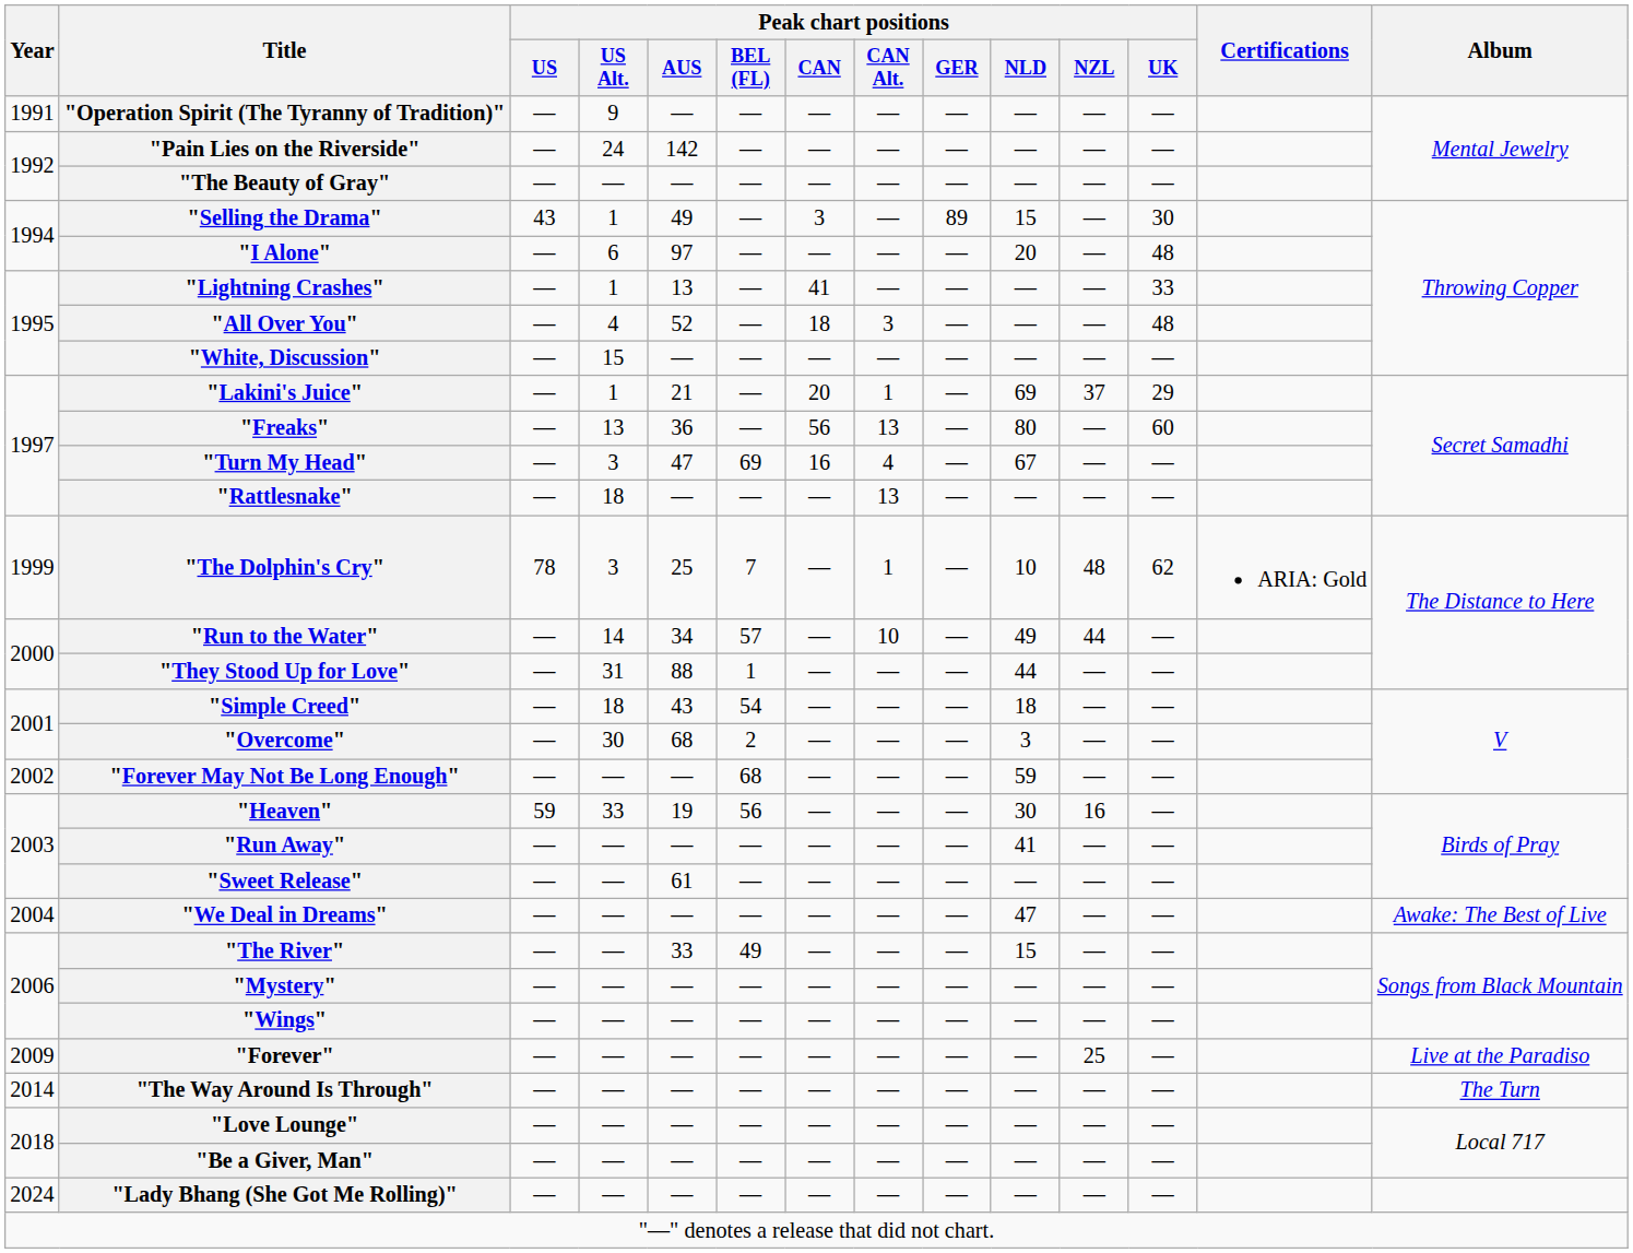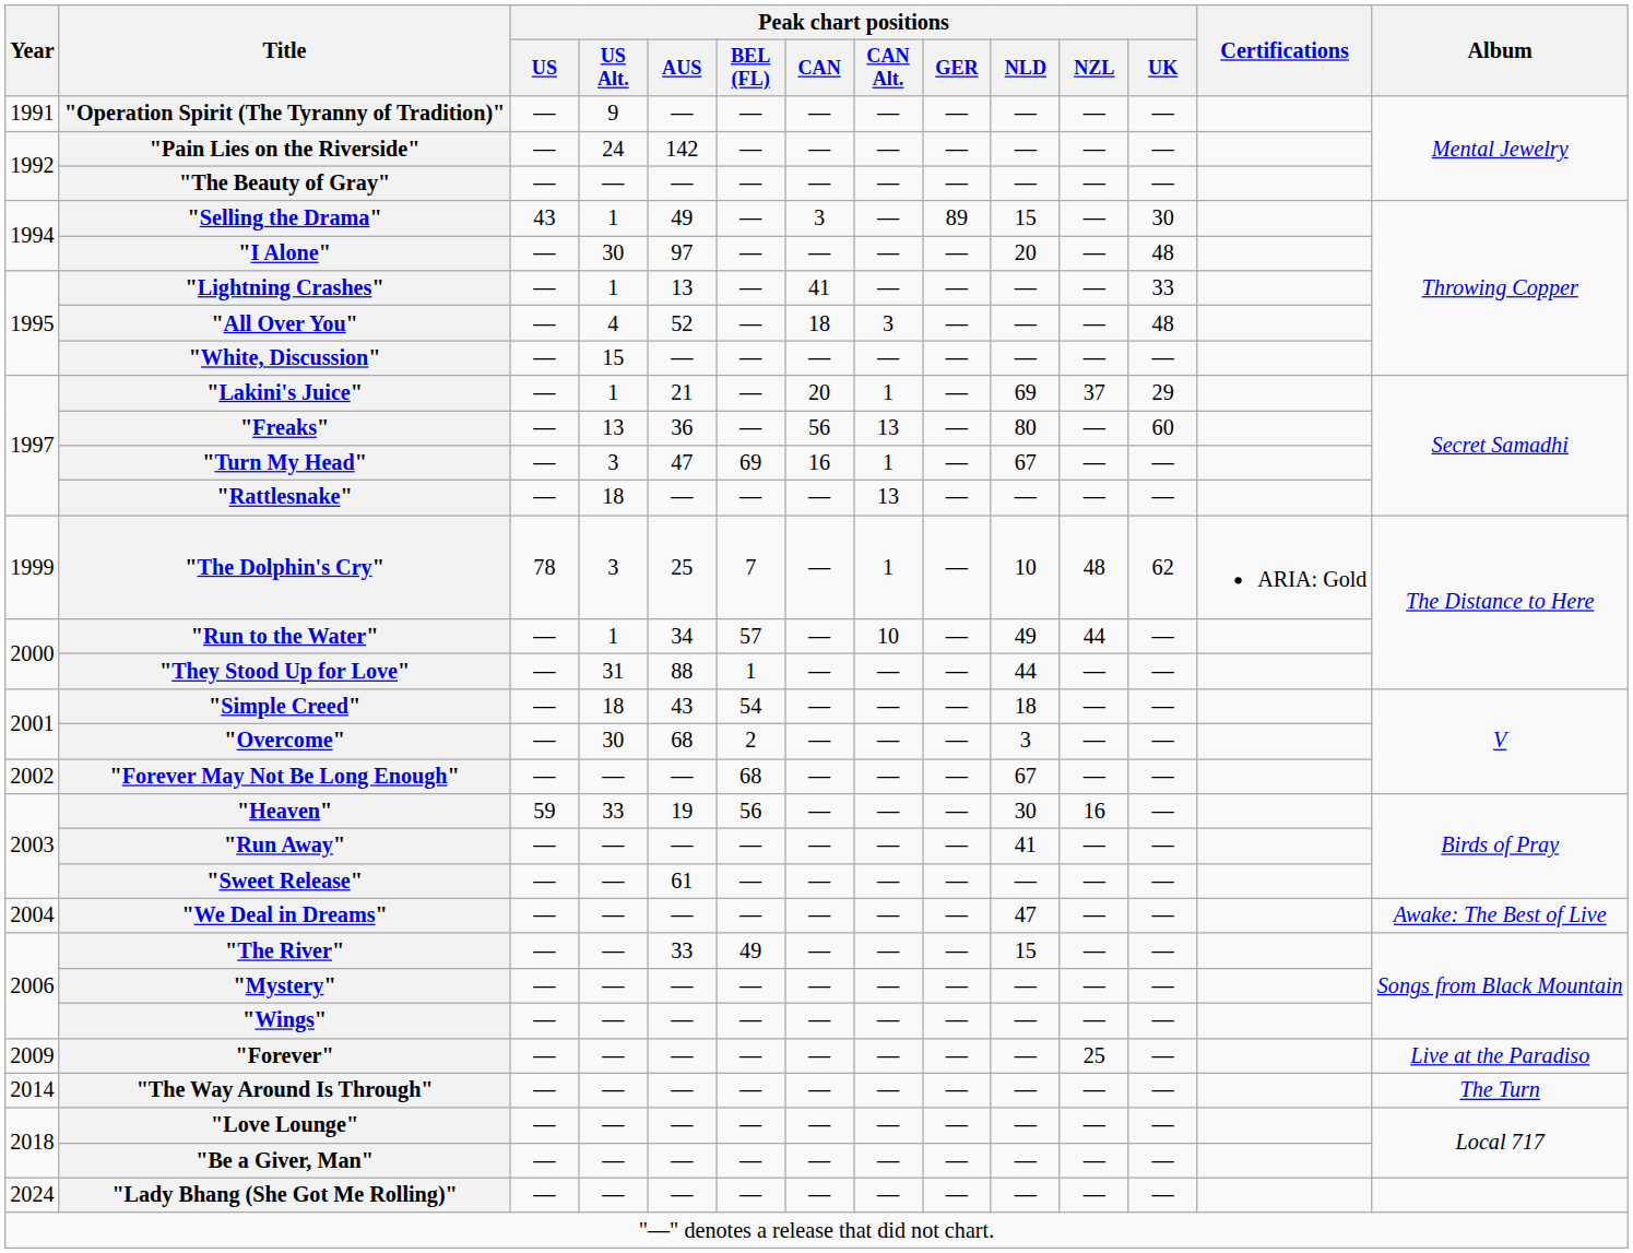 <table class="wikitable plainrowheaders">
 <tr>
 <th scope="col" rowspan="2">Year</th>
 <th scope="col" rowspan="2">Title</th>
 <th scope="col" colspan="10">Peak chart positions</th>
 <th scope="col" rowspan="2"><a href='#'>Certifications</a></th>
 <th scope="col" rowspan="2">Album</th>
 </tr>
 <tr>
 <th scope="col" style="width:3em;font-size:90%"><a href='#'>US</a><br></th>
 <th scope="col" style="width:3em;font-size:90%"><a href='#'>US Alt.</a><br></th>
 <th scope="col" style="width:3em;font-size:90%"><a href='#'>AUS</a><br></th>
 <th scope="col" style="width:3em;font-size:90%"><a href='#'>BEL<br>(FL)</a><br></th>
 <th scope="col" style="width:3em;font-size:90%"><a href='#'>CAN</a><br></th>
 <th scope="col" style="width:3em;font-size:90%"><a href='#'>CAN<br>Alt.</a><br></th>
 <th scope="col" style="width:3em;font-size:90%"><a href='#'>GER</a><br></th>
 <th scope="col" style="width:3em;font-size:90%"><a href='#'>NLD</a><br></th>
 <th scope="col" style="width:3em;font-size:90%"><a href='#'>NZL</a><br></th>
 <th scope="col" style="width:3em;font-size:90%"><a href='#'>UK</a><br></th>
 </tr>
 <tr>
 <td>1991</td>
 <th scope="row">"Operation Spirit (The Tyranny of Tradition)"</th>
 <td align="center">—</td>
 <td align="center">9</td>
 <td align="center">—</td>
 <td align="center">—</td>
 <td align="center">—</td>
 <td align="center">—</td>
 <td align="center">—</td>
 <td align="center">—</td>
 <td align="center">—</td>
 <td align="center">—</td>
 <td></td>
 <td align="center" rowspan="3"><em><a href='#'>Mental Jewelry</a></em></td>
 </tr>
 <tr>
 <td align="center" rowspan="2">1992</td>
 <th scope="row">"Pain Lies on the Riverside"</th>
 <td align="center">—</td>
 <td align="center">24</td>
 <td align="center">142</td>
 <td align="center">—</td>
 <td align="center">—</td>
 <td align="center">—</td>
 <td align="center">—</td>
 <td align="center">—</td>
 <td align="center">—</td>
 <td align="center">—</td>
 <td></td>
 </tr>
 <tr>
 <th scope="row">"The Beauty of Gray"</th>
 <td align="center">—</td>
 <td align="center">—</td>
 <td align="center">—</td>
 <td align="center">—</td>
 <td align="center">—</td>
 <td align="center">—</td>
 <td align="center">—</td>
 <td align="center">—</td>
 <td align="center">—</td>
 <td align="center">—</td>
 <td></td>
 </tr>
 <tr>
 <td align="center" rowspan="2">1994</td>
 <th scope="row">"<a href='#'>Selling the Drama</a>"</th>
 <td align="center">43</td>
 <td align="center">1</td>
 <td align="center">49</td>
 <td align="center">—</td>
 <td align="center">3</td>
 <td align="center">—</td>
 <td align="center">89</td>
 <td align="center">15</td>
 <td align="center">—</td>
 <td align="center">30</td>
 <td></td>
 <td align="center" rowspan="5"><em><a href='#'>Throwing Copper</a></em></td>
 </tr>
 <tr>
 <th scope="row">"<a href='#'>I Alone</a>"</th>
 <td align="center">—</td>
-<td align="center">6</td>
+<td align="center">30</td>
 <td align="center">97</td>
 <td align="center">—</td>
 <td align="center">—</td>
 <td align="center">—</td>
 <td align="center">—</td>
 <td align="center">20</td>
 <td align="center">—</td>
 <td align="center">48</td>
 <td></td>
 </tr>
 <tr>
 <td align="center" rowspan="3">1995</td>
 <th scope="row">"<a href='#'>Lightning Crashes</a>"</th>
 <td align="center">—</td>
 <td align="center">1</td>
 <td align="center">13</td>
 <td align="center">—</td>
 <td align="center">41</td>
 <td align="center">—</td>
 <td align="center">—</td>
 <td align="center">—</td>
 <td align="center">—</td>
 <td align="center">33</td>
 <td></td>
 </tr>
 <tr>
 <th scope="row">"<a href='#'>All Over You</a>"</th>
 <td align="center">—</td>
 <td align="center">4</td>
 <td align="center">52</td>
 <td align="center">—</td>
 <td align="center">18</td>
 <td align="center">3</td>
 <td align="center">—</td>
 <td align="center">—</td>
 <td align="center">—</td>
 <td align="center">48</td>
 <td></td>
 </tr>
 <tr>
 <th scope="row">"<a href='#'>White, Discussion</a>"</th>
 <td align="center">—</td>
 <td align="center">15</td>
 <td align="center">—</td>
 <td align="center">—</td>
 <td align="center">—</td>
 <td align="center">—</td>
 <td align="center">—</td>
 <td align="center">—</td>
 <td align="center">—</td>
 <td align="center">—</td>
 <td></td>
 </tr>
 <tr>
 <td rowspan="4">1997</td>
 <th scope="row">"<a href='#'>Lakini's Juice</a>"</th>
 <td align="center">—</td>
 <td align="center">1</td>
 <td align="center">21</td>
 <td align="center">—</td>
 <td align="center">20</td>
 <td align="center">1</td>
 <td align="center">—</td>
 <td align="center">69</td>
 <td align="center">37</td>
 <td align="center">29</td>
 <td></td>
 <td align="center" rowspan="4"><em><a href='#'>Secret Samadhi</a></em></td>
 </tr>
 <tr>
 <th scope="row">"<a href='#'>Freaks</a>"</th>
 <td align="center">—</td>
 <td align="center">13</td>
 <td align="center">36</td>
 <td align="center">—</td>
 <td align="center">56</td>
 <td align="center">13</td>
 <td align="center">—</td>
 <td align="center">80</td>
 <td align="center">—</td>
 <td align="center">60</td>
 <td></td>
 </tr>
 <tr>
 <th scope="row">"<a href='#'>Turn My Head</a>"</th>
 <td align="center">—</td>
 <td align="center">3</td>
 <td align="center">47</td>
 <td align="center">69</td>
 <td align="center">16</td>
-<td align="center">4</td>
+<td align="center">1</td>
 <td align="center">—</td>
 <td align="center">67</td>
 <td align="center">—</td>
 <td align="center">—</td>
 <td></td>
 </tr>
 <tr>
 <th scope="row">"<a href='#'>Rattlesnake</a>"</th>
 <td align="center">—</td>
 <td align="center">18</td>
 <td align="center">—</td>
 <td align="center">—</td>
 <td align="center">—</td>
 <td align="center">13</td>
 <td align="center">—</td>
 <td align="center">—</td>
 <td align="center">—</td>
 <td align="center">—</td>
 <td></td>
 </tr>
 <tr>
 <td>1999</td>
 <th scope="row">"<a href='#'>The Dolphin's Cry</a>"</th>
 <td align="center">78</td>
 <td align="center">3</td>
 <td align="center">25</td>
 <td align="center">7</td>
 <td align="center">—</td>
 <td align="center">1</td>
 <td align="center">—</td>
 <td align="center">10</td>
 <td align="center">48</td>
 <td align="center">62</td>
 <td><br><ul><li>ARIA: Gold</li></ul></td>
 <td align="center" rowspan="3"><em><a href='#'>The Distance to Here</a></em></td>
 </tr>
 <tr>
 <td rowspan="2">2000</td>
 <th scope="row">"<a href='#'>Run to the Water</a>"</th>
 <td align="center">—</td>
-<td align="center">14</td>
+<td align="center">1</td>
 <td align="center">34</td>
 <td align="center">57</td>
 <td align="center">—</td>
 <td align="center">10</td>
 <td align="center">—</td>
 <td align="center">49</td>
 <td align="center">44</td>
 <td align="center">—</td>
 <td></td>
 </tr>
 <tr>
 <th scope="row">"<a href='#'>They Stood Up for Love</a>"</th>
 <td align="center">—</td>
 <td align="center">31</td>
 <td align="center">88</td>
 <td align="center">1</td>
 <td align="center">—</td>
 <td align="center">—</td>
 <td align="center">—</td>
 <td align="center">44</td>
 <td align="center">—</td>
 <td align="center">—</td>
 <td></td>
 </tr>
 <tr>
 <td rowspan="2">2001</td>
 <th scope="row">"<a href='#'>Simple Creed</a>" </th>
 <td align="center">—</td>
 <td align="center">18</td>
 <td align="center">43</td>
 <td align="center">54</td>
 <td align="center">—</td>
 <td align="center">—</td>
 <td align="center">—</td>
 <td align="center">18</td>
 <td align="center">—</td>
 <td align="center">—</td>
 <td></td>
 <td align="center" rowspan="3"><em><a href='#'>V</a></em></td>
 </tr>
 <tr>
 <th scope="row">"<a href='#'>Overcome</a>"</th>
 <td align="center">—</td>
 <td align="center">30</td>
 <td align="center">68</td>
 <td align="center">2</td>
 <td align="center">—</td>
 <td align="center">—</td>
 <td align="center">—</td>
 <td align="center">3</td>
 <td align="center">—</td>
 <td align="center">—</td>
 <td></td>
 </tr>
 <tr>
 <td>2002</td>
 <th scope="row">"<a href='#'>Forever May Not Be Long Enough</a>"</th>
 <td align="center">—</td>
 <td align="center">—</td>
 <td align="center">—</td>
 <td align="center">68</td>
 <td align="center">—</td>
 <td align="center">—</td>
 <td align="center">—</td>
-<td align="center">59</td>
+<td align="center">67</td>
 <td align="center">—</td>
 <td align="center">—</td>
 <td></td>
 </tr>
 <tr>
 <td rowspan="3">2003</td>
 <th scope="row">"<a href='#'>Heaven</a>"</th>
 <td align="center">59</td>
 <td align="center">33</td>
 <td align="center">19</td>
 <td align="center">56</td>
 <td align="center">—</td>
 <td align="center">—</td>
 <td align="center">—</td>
 <td align="center">30</td>
 <td align="center">16</td>
 <td align="center">—</td>
 <td></td>
 <td align="center" rowspan="3"><em><a href='#'>Birds of Pray</a></em></td>
 </tr>
 <tr>
 <th scope="row">"<a href='#'>Run Away</a>"</th>
 <td align="center">—</td>
 <td align="center">—</td>
 <td align="center">—</td>
 <td align="center">—</td>
 <td align="center">—</td>
 <td align="center">—</td>
 <td align="center">—</td>
 <td align="center">41</td>
 <td align="center">—</td>
 <td align="center">—</td>
 <td></td>
 </tr>
 <tr>
 <th scope="row">"<a href='#'>Sweet Release</a>"</th>
 <td align="center">—</td>
 <td align="center">—</td>
 <td align="center">61</td>
 <td align="center">—</td>
 <td align="center">—</td>
 <td align="center">—</td>
 <td align="center">—</td>
 <td align="center">—</td>
 <td align="center">—</td>
 <td align="center">—</td>
 <td></td>
 </tr>
 <tr>
 <td>2004</td>
 <th scope="row">"<a href='#'>We Deal in Dreams</a>"</th>
 <td align="center">—</td>
 <td align="center">—</td>
 <td align="center">—</td>
 <td align="center">—</td>
 <td align="center">—</td>
 <td align="center">—</td>
 <td align="center">—</td>
 <td align="center">47</td>
 <td align="center">—</td>
 <td align="center">—</td>
 <td></td>
 <td align="center"><em><a href='#'>Awake: The Best of Live</a></em></td>
 </tr>
 <tr>
 <td rowspan="3">2006</td>
 <th scope="row">"<a href='#'>The River</a>"</th>
 <td align="center">—</td>
 <td align="center">—</td>
 <td align="center">33</td>
 <td align="center">49</td>
 <td align="center">—</td>
 <td align="center">—</td>
 <td align="center">—</td>
 <td align="center">15</td>
 <td align="center">—</td>
 <td align="center">—</td>
 <td></td>
 <td align="center" rowspan="3"><em><a href='#'>Songs from Black Mountain</a></em></td>
 </tr>
 <tr>
 <th scope="row">"<a href='#'>Mystery</a>"</th>
 <td align="center">—</td>
 <td align="center">—</td>
 <td align="center">—</td>
 <td align="center">—</td>
 <td align="center">—</td>
 <td align="center">—</td>
 <td align="center">—</td>
 <td align="center">—</td>
 <td align="center">—</td>
 <td align="center">—</td>
 <td></td>
 </tr>
 <tr>
 <th scope="row">"<a href='#'>Wings</a>"</th>
 <td align="center">—</td>
 <td align="center">—</td>
 <td align="center">—</td>
 <td align="center">—</td>
 <td align="center">—</td>
 <td align="center">—</td>
 <td align="center">—</td>
 <td align="center">—</td>
 <td align="center">—</td>
 <td align="center">—</td>
 <td></td>
 </tr>
 <tr>
 <td>2009</td>
 <th scope="row">"Forever"</th>
 <td align="center">—</td>
 <td align="center">—</td>
 <td align="center">—</td>
 <td align="center">—</td>
 <td align="center">—</td>
 <td align="center">—</td>
 <td align="center">—</td>
 <td align="center">—</td>
 <td align="center">25</td>
 <td align="center">—</td>
 <td></td>
 <td align="center"><em><a href='#'>Live at the Paradiso</a></em></td>
 </tr>
 <tr>
 <td>2014</td>
 <th scope="row">"The Way Around Is Through"</th>
 <td align="center">—</td>
 <td align="center">—</td>
 <td align="center">—</td>
 <td align="center">—</td>
 <td align="center">—</td>
 <td align="center">—</td>
 <td align="center">—</td>
 <td align="center">—</td>
 <td align="center">—</td>
 <td align="center">—</td>
 <td></td>
 <td align="center"><em><a href='#'>The Turn</a></em></td>
 </tr>
 <tr>
 <td rowspan="2">2018</td>
 <th scope="row">"Love Lounge"</th>
 <td align="center">—</td>
 <td align="center">—</td>
 <td align="center">—</td>
 <td align="center">—</td>
 <td align="center">—</td>
 <td align="center">—</td>
 <td align="center">—</td>
 <td align="center">—</td>
 <td align="center">—</td>
 <td align="center">—</td>
 <td></td>
 <td rowspan="2" align="center"><em>Local 717</em></td>
 </tr>
 <tr>
 <th scope="row">"Be a Giver, Man"</th>
 <td align="center">—</td>
 <td align="center">—</td>
 <td align="center">—</td>
 <td align="center">—</td>
 <td align="center">—</td>
 <td align="center">—</td>
 <td align="center">—</td>
 <td align="center">—</td>
 <td align="center">—</td>
 <td align="center">—</td>
 <td></td>
 </tr>
 <tr>
 <td>2024</td>
 <th scope="row">"Lady Bhang (She Got Me Rolling)"</th>
 <td align="center">—</td>
 <td align="center">—</td>
 <td align="center">—</td>
 <td align="center">—</td>
 <td align="center">—</td>
 <td align="center">—</td>
 <td align="center">—</td>
 <td align="center">—</td>
 <td align="center">—</td>
 <td align="center">—</td>
 <td></td>
 <td></td>
 </tr>
 <tr>
 <td align="center" colspan="16">"—" denotes a release that did not chart.</td>
 </tr>
 </table>
